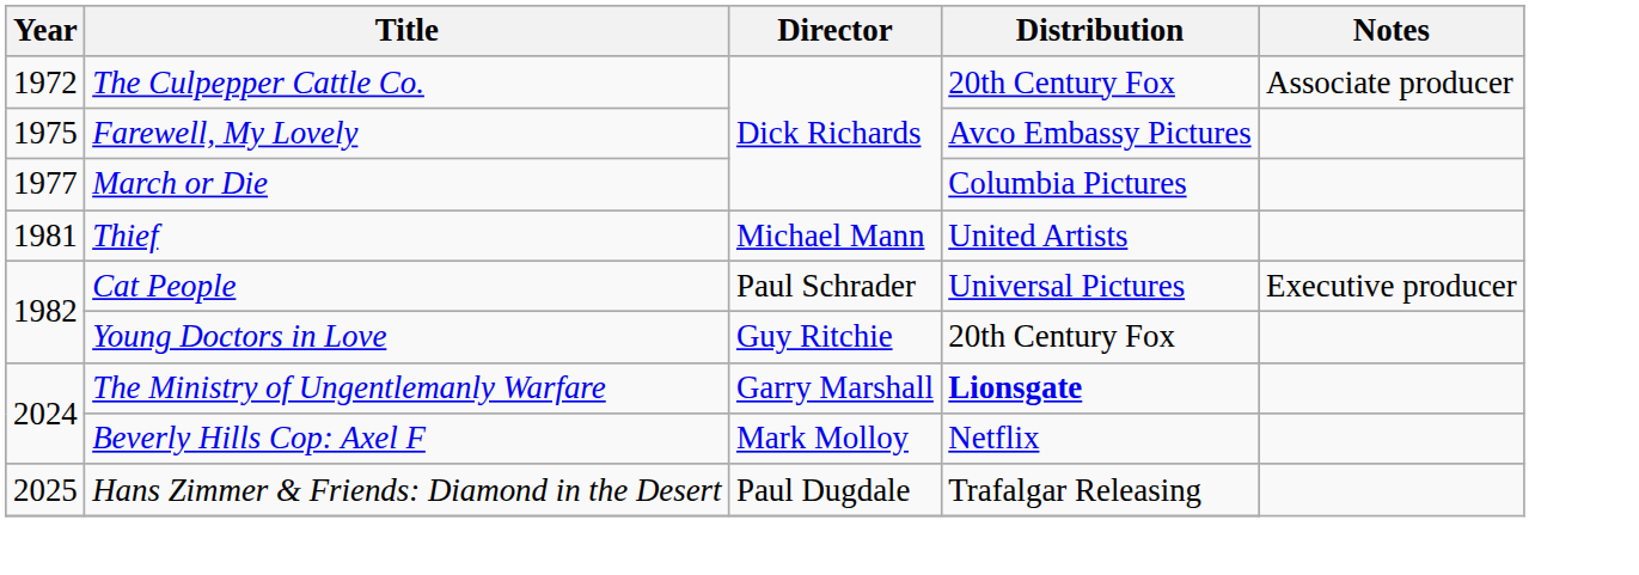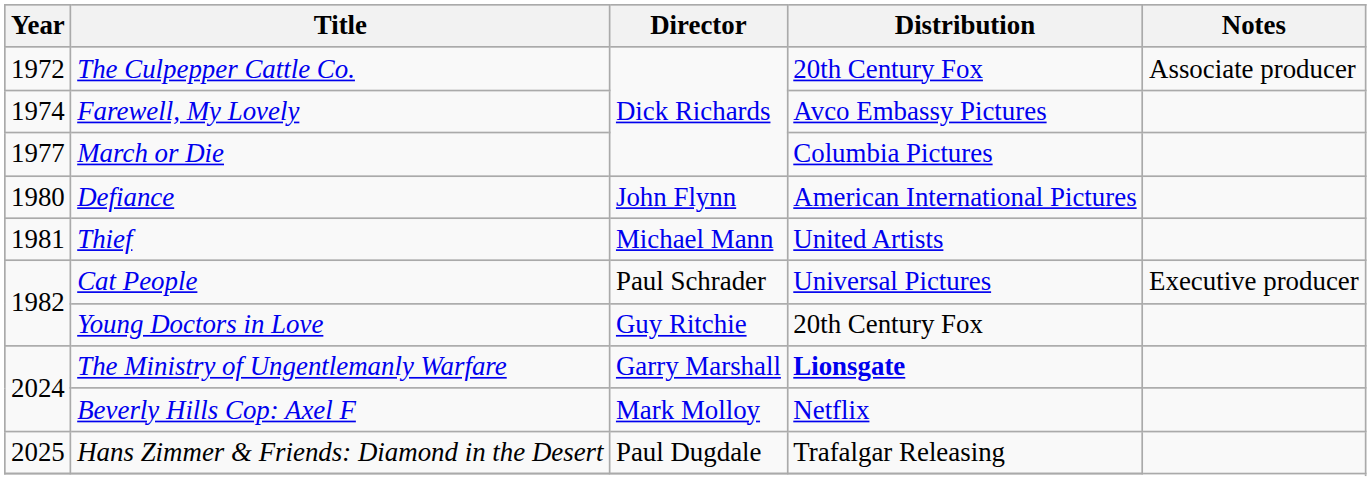 <table class="wikitable">
 <tr>
 <th>Year</th>
 <th>Title</th>
 <th>Director</th>
 <th>Distribution</th>
 <th>Notes</th>
 </tr>
 <tr>
 <td>1972</td>
 <td><em><a href='#'>The Culpepper Cattle Co.</a></em></td>
 <td rowspan="3"><a href='#'>Dick Richards</a></td>
 <td><a href='#'>20th Century Fox</a></td>
 <td>Associate producer</td>
 </tr>
 <tr>
-<td>1975</td>
+<td>1974</td>
 <td><em><a href='#'>Farewell, My Lovely</a></em></td>
 <td><a href='#'>Avco Embassy Pictures</a></td>
 <td></td>
 </tr>
 <tr>
 <td>1977</td>
 <td><em><a href='#'>March or Die</a></em></td>
 <td><a href='#'>Columbia Pictures</a></td>
+<td></td>
+</tr>
+<tr>
+<td>1980</td>
+<td><em><a href='#'>Defiance</a></em></td>
+<td><a href='#'>John Flynn</a></td>
+<td><a href='#'>American International Pictures</a></td>
 <td></td>
 </tr>
 <tr>
 <td>1981</td>
 <td><em><a href='#'>Thief</a></em></td>
 <td><a href='#'>Michael Mann</a></td>
 <td><a href='#'>United Artists</a></td>
 <td></td>
 </tr>
 <tr>
 <td rowspan="2">1982</td>
 <td><em><a href='#'>Cat People</a></em></td>
 <td>Paul Schrader</td>
 <td><a href='#'>Universal Pictures</a></td>
 <td>Executive producer</td>
 </tr>
 <tr>
 <td><em><a href='#'>Young Doctors in Love</a></em></td>
 <td><a href='#'>Guy Ritchie</a></td>
 <td>20th Century Fox</td>
 <td></td>
 </tr>
 <tr>
 <td rowspan="2">2024</td>
 <td><em><a href='#'>The Ministry of Ungentlemanly Warfare</a></em></td>
 <td><a href='#'>Garry Marshall</a></td>
 <td><strong><a href='#'>Lionsgate</a></strong></td>
 <td></td>
 </tr>
 <tr>
 <td><em><a href='#'>Beverly Hills Cop: Axel F</a></em></td>
 <td><a href='#'>Mark Molloy</a></td>
 <td><a href='#'>Netflix</a></td>
 <td></td>
 </tr>
 <tr>
 <td>2025</td>
 <td><em>Hans Zimmer & Friends: Diamond in the Desert</em></td>
 <td>Paul Dugdale</td>
 <td>Trafalgar Releasing</td>
 </tr>
 <tr>
 </tr>
 </table>
